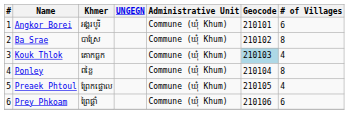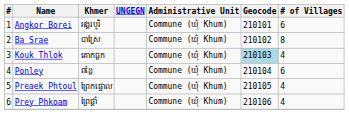 <table class="wikitable sortable">
 <tr>
 <th>#</th>
 <th>Name</th>
 <th>Khmer</th>
 <th><a href='#'>UNGEGN</a></th>
 <th>Administrative Unit</th>
 <th>Geocode</th>
 <th># of Villages</th>
 </tr>
 <tr>
 <td>1</td>
 <td><a href='#'>Angkor Borei</a></td>
 <td>អង្គរបូរី</td>
 <td></td>
 <td>Commune (ឃុំ Khum)</td>
 <td>210101</td>
 <td>6</td>
 </tr>
 <tr>
 <td>2</td>
 <td><a href='#'>Ba Srae</a></td>
 <td>បាស្រែ</td>
 <td></td>
 <td>Commune (ឃុំ Khum)</td>
 <td>210102</td>
 <td>8</td>
 </tr>
 <tr>
 <td>3</td>
 <td><a href='#'>Kouk Thlok</a></td>
 <td>គោកធ្លក</td>
 <td></td>
 <td>Commune (ឃុំ Khum)</td>
 <td style="background: lightblue;">210103</td>
 <td>4</td>
 </tr>
 <tr>
 <td>4</td>
 <td><a href='#'>Ponley</a></td>
 <td>ពន្លៃ</td>
 <td></td>
 <td>Commune (ឃុំ Khum)</td>
 <td>210104</td>
-<td>8</td>
+<td>6</td>
 </tr>
 <tr>
 <td>5</td>
 <td><a href='#'>Preaek Phtoul</a></td>
 <td>ព្រែកផ្ទោល</td>
 <td></td>
 <td>Commune (ឃុំ Khum)</td>
 <td>210105</td>
 <td>4</td>
 </tr>
 <tr>
 <td>6</td>
 <td><a href='#'>Prey Phkoam</a></td>
 <td>ព្រៃផ្គាំ</td>
 <td></td>
 <td>Commune (ឃុំ Khum)</td>
 <td>210106</td>
-<td>6</td>
+<td>4</td>
 </tr>
 <tr>
 </tr>
 </table>
